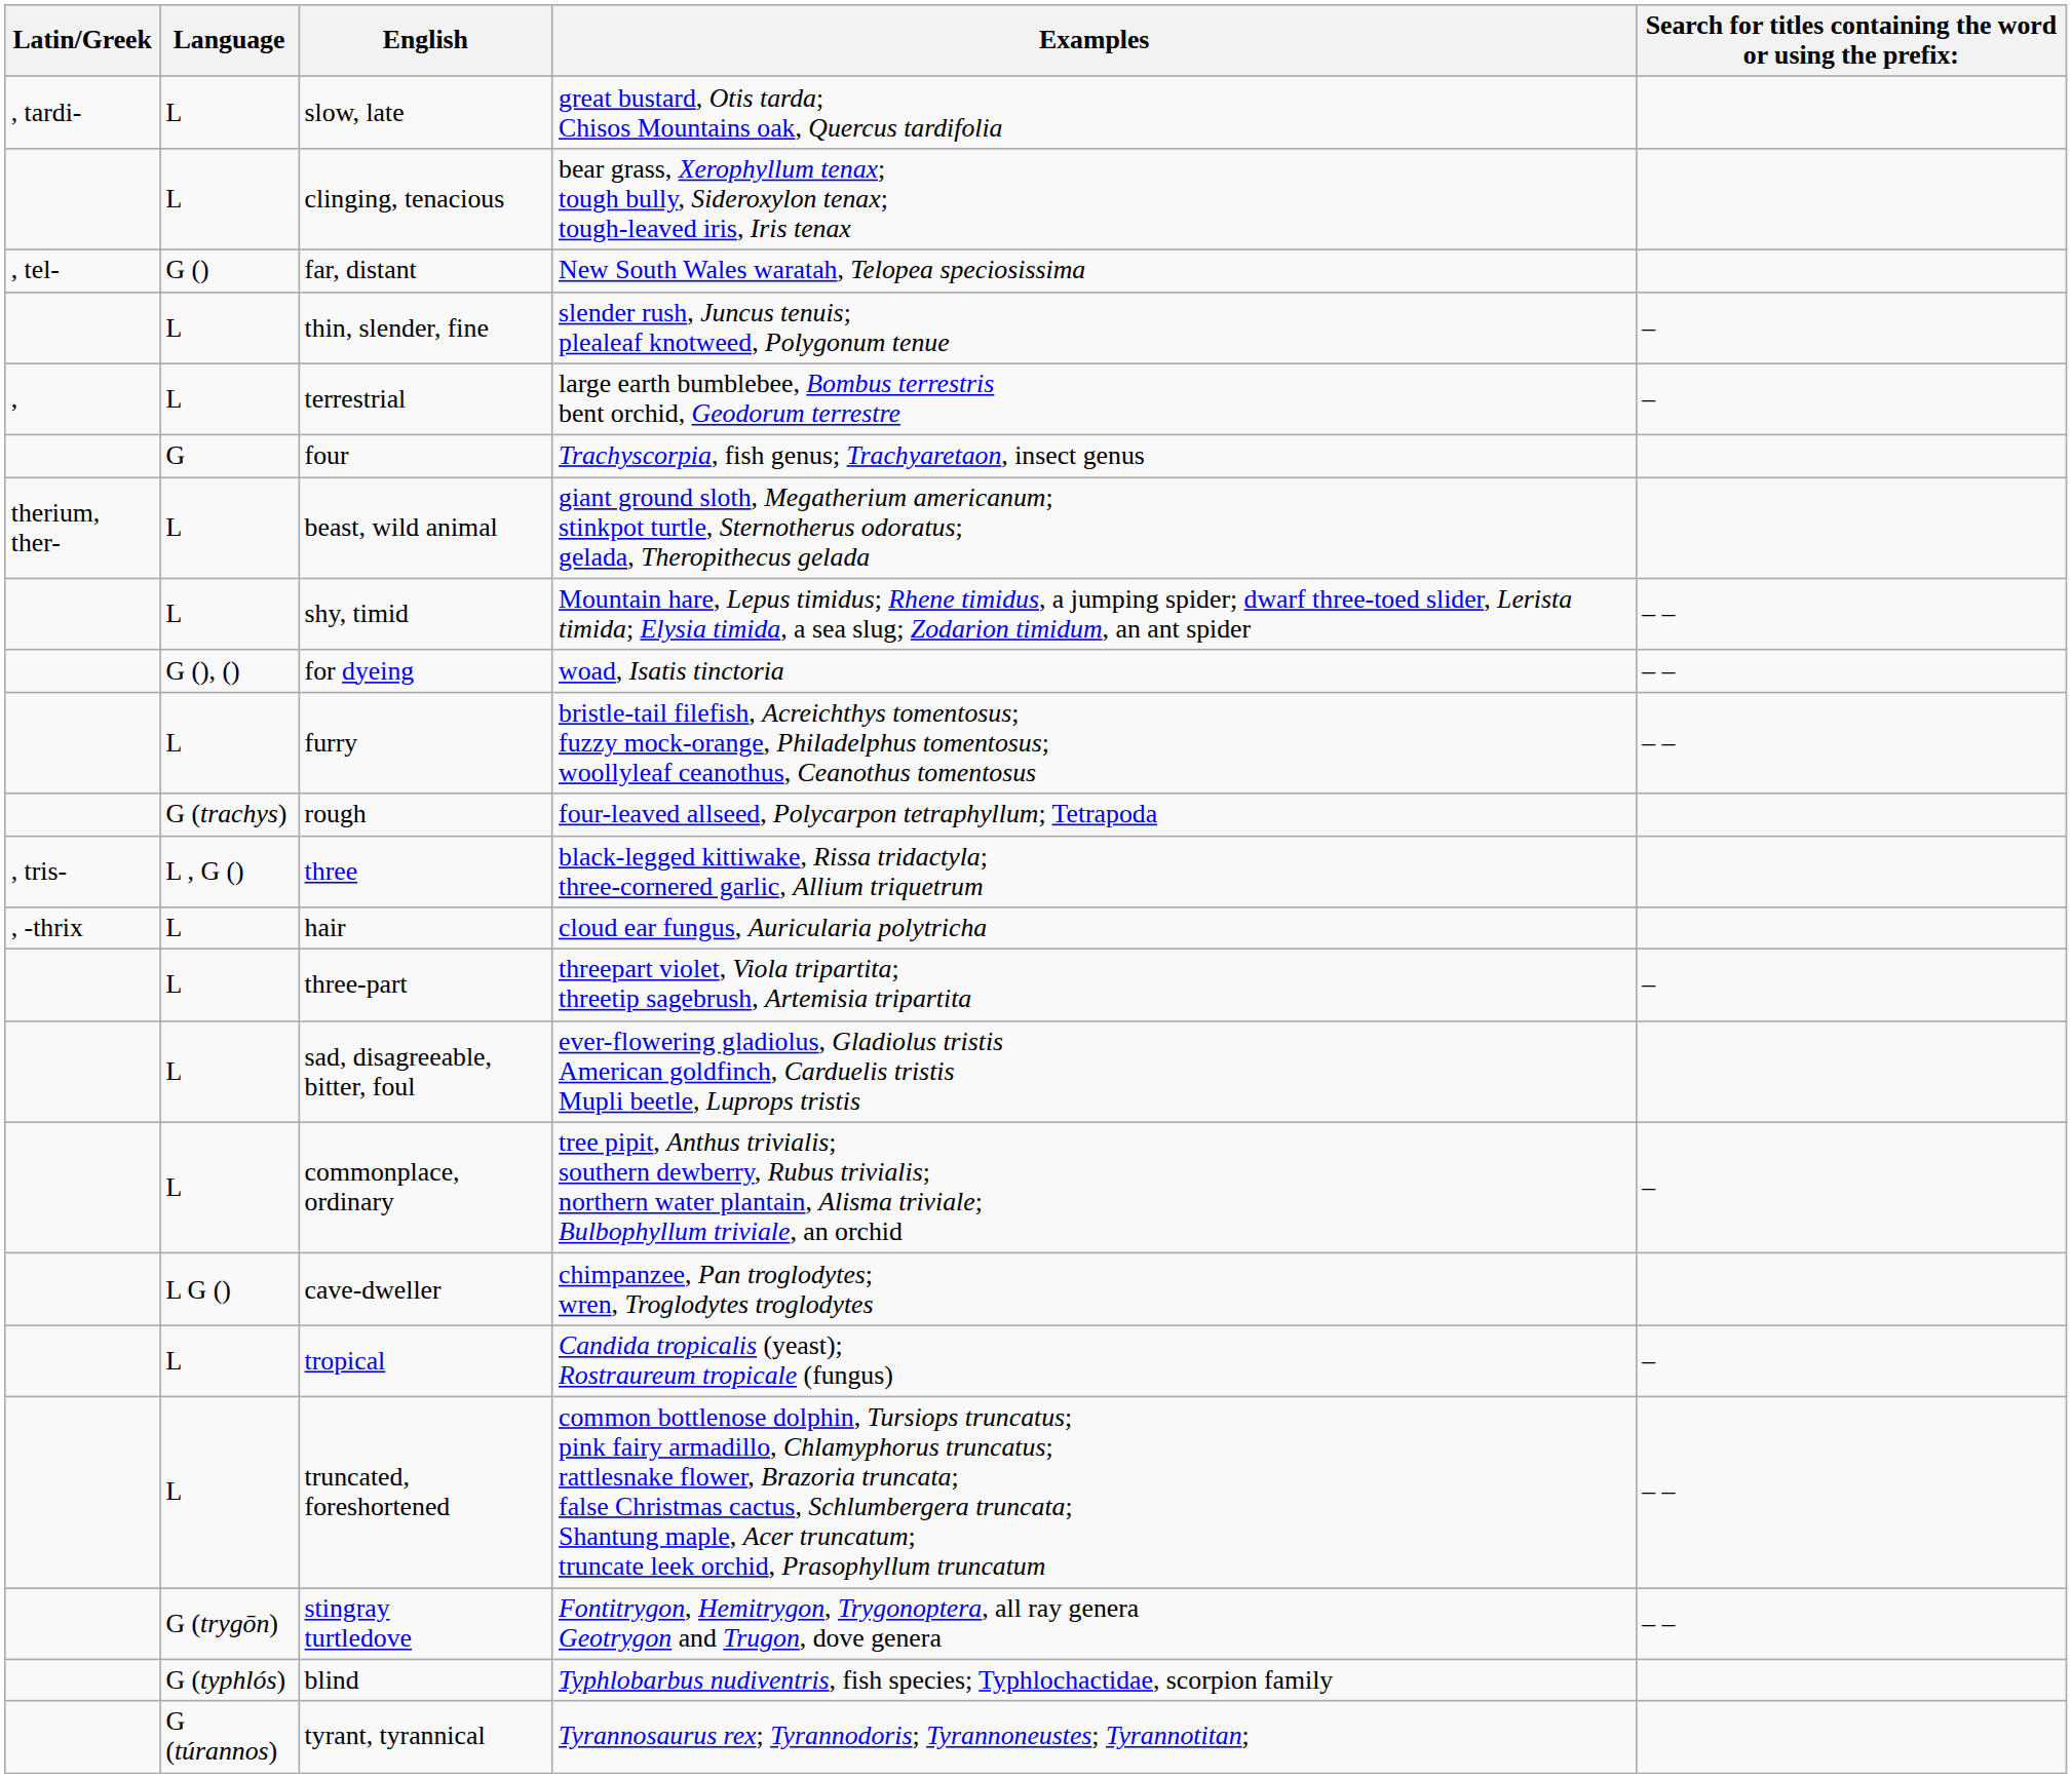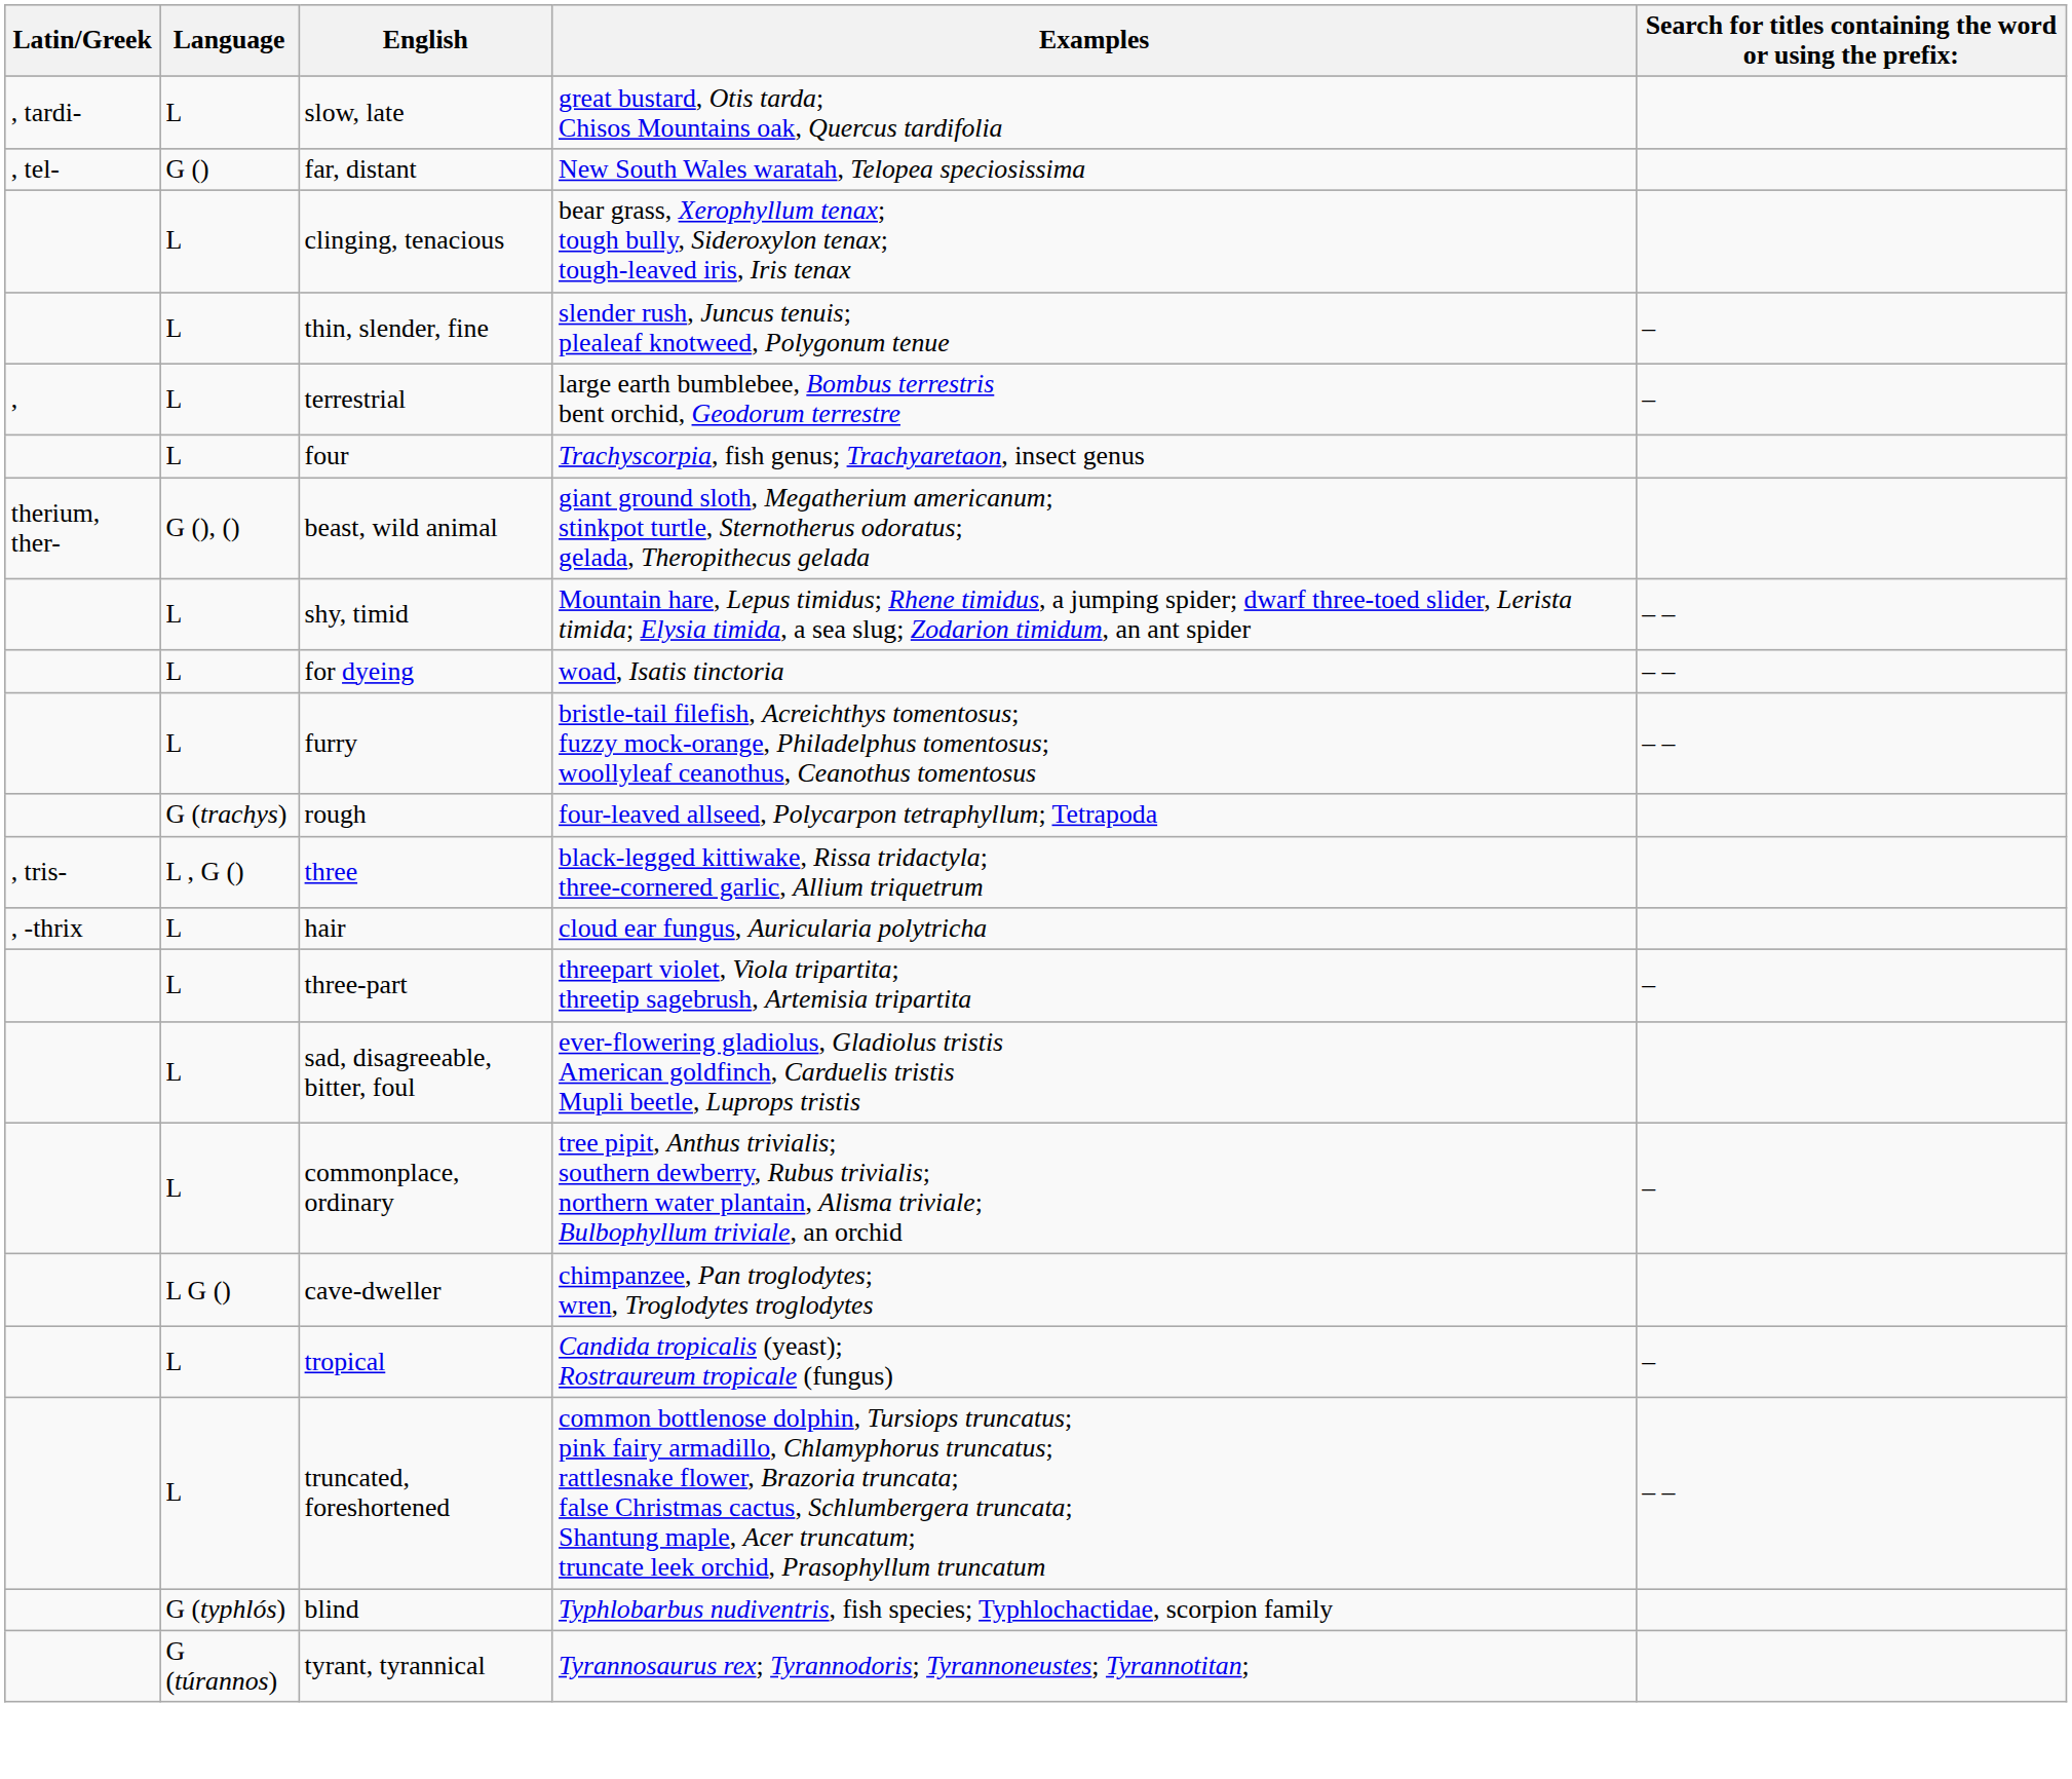 <table class="wikitable">
 <tr>
 <th>Latin/Greek</th>
 <th>Language</th>
 <th>English</th>
 <th>Examples</th>
 <th>Search for titles containing the word or using the prefix:</th>
 </tr>
 <tr>
 <td>, tardi-</td>
 <td>L</td>
 <td>slow, late</td>
 <td><a href='#'>great bustard</a>, <em>Otis tarda</em>;<br> <a href='#'>Chisos Mountains oak</a>, <em>Quercus tardifolia</em></td>
 <td></td>
 </tr>
 <tr>
+<td>, tel-</td>
+<td>G  ()</td>
+<td>far, distant</td>
+<td><a href='#'>New South Wales waratah</a>, <em>Telopea speciosissima</em></td>
+<td></td>
+</tr>
+<tr>
 <td></td>
 <td>L</td>
 <td>clinging, tenacious</td>
 <td>bear grass, <em><a href='#'>Xerophyllum tenax</a></em>;<br> <a href='#'>tough bully</a>, <em>Sideroxylon tenax</em>;<br> <a href='#'>tough-leaved iris</a>, <em>Iris tenax</em></td>
-<td></td>
-</tr>
-<tr>
-<td>, tel-</td>
-<td>G  ()</td>
-<td>far, distant</td>
-<td><a href='#'>New South Wales waratah</a>, <em>Telopea speciosissima</em></td>
 <td></td>
 </tr>
 <tr>
 <td></td>
 <td>L</td>
 <td>thin, slender, fine</td>
 <td><a href='#'>slender rush</a>, <em>Juncus tenuis</em>;<br> <a href='#'>plealeaf knotweed</a>, <em>Polygonum tenue</em></td>
 <td> – </td>
 </tr>
 <tr>
 <td>, </td>
 <td>L</td>
 <td>terrestrial</td>
 <td>large earth bumblebee, <em><a href='#'>Bombus terrestris</a></em> <br> bent orchid, <em><a href='#'>Geodorum terrestre</a></em></td>
 <td> – </td>
 </tr>
 <tr>
 <td></td>
-<td>G </td>
+<td>L</td>
 <td>four</td>
 <td><em><a href='#'>Trachyscorpia</a></em>, fish genus; <em><a href='#'>Trachyaretaon</a></em>, insect genus</td>
 <td></td>
 </tr>
 <tr>
 <td>therium, ther-</td>
-<td>L</td>
+<td>G  (),  ()</td>
 <td>beast, wild animal</td>
 <td><a href='#'>giant ground sloth</a>, <em>Megatherium americanum</em>;<br> <a href='#'>stinkpot turtle</a>, <em>Sternotherus odoratus</em>;<br> <a href='#'>gelada</a>, <em>Theropithecus gelada</em></td>
 <td></td>
 </tr>
 <tr>
 <td></td>
 <td>L</td>
 <td>shy, timid</td>
 <td><a href='#'>Mountain hare</a>, <em>Lepus timidus</em>; <em><a href='#'>Rhene timidus</a></em>, a jumping spider; <a href='#'>dwarf three-toed slider</a>, <em>Lerista timida</em>; <em><a href='#'>Elysia timida</a></em>, a sea slug; <em><a href='#'>Zodarion timidum</a></em>, an ant spider</td>
 <td> –  – </td>
 </tr>
 <tr>
 <td></td>
-<td>G  (),  ()</td>
+<td>L</td>
 <td>for <a href='#'>dyeing</a></td>
 <td><a href='#'>woad</a>, <em>Isatis tinctoria</em></td>
 <td> –  – </td>
 </tr>
 <tr>
 <td></td>
 <td>L</td>
 <td>furry</td>
 <td><a href='#'>bristle-tail filefish</a>, <em>Acreichthys tomentosus</em>;<br> <a href='#'>fuzzy mock-orange</a>, <em>Philadelphus tomentosus</em>;<br> <a href='#'>woollyleaf ceanothus</a>, <em>Ceanothus tomentosus</em></td>
 <td> –  – </td>
 </tr>
 <tr>
 <td></td>
 <td>G  (<em>trachys</em>)</td>
 <td>rough</td>
 <td><a href='#'>four-leaved allseed</a>, <em>Polycarpon tetraphyllum</em>; <a href='#'>Tetrapoda</a></td>
 <td></td>
 </tr>
 <tr>
 <td>, tris-</td>
 <td>L , G  ()</td>
 <td><a href='#'>three</a></td>
 <td><a href='#'>black-legged kittiwake</a>, <em>Rissa tridactyla</em>;<br> <a href='#'>three-cornered garlic</a>, <em>Allium triquetrum</em></td>
 <td></td>
 </tr>
 <tr>
 <td>, -thrix</td>
 <td>L</td>
 <td>hair</td>
 <td><a href='#'>cloud ear fungus</a>, <em>Auricularia polytricha</em></td>
 <td></td>
 </tr>
 <tr>
 <td></td>
 <td>L</td>
 <td>three-part</td>
 <td><a href='#'>threepart violet</a>, <em>Viola tripartita</em>;<br> <a href='#'>threetip sagebrush</a>, <em>Artemisia tripartita</em></td>
 <td> – </td>
 </tr>
 <tr>
 <td></td>
 <td>L</td>
 <td>sad, disagreeable, bitter, foul</td>
 <td><a href='#'>ever-flowering gladiolus</a>, <em>Gladiolus tristis</em><br> <a href='#'>American goldfinch</a>, <em>Carduelis tristis</em><br> <a href='#'>Mupli beetle</a>, <em>Luprops tristis</em></td>
 <td></td>
 </tr>
 <tr>
 <td></td>
 <td>L</td>
 <td>commonplace, ordinary</td>
 <td><a href='#'>tree pipit</a>, <em>Anthus trivialis</em>;<br> <a href='#'>southern dewberry</a>, <em>Rubus trivialis</em>;<br> <a href='#'>northern water plantain</a>, <em>Alisma triviale</em>;<br> <em><a href='#'>Bulbophyllum triviale</a></em>, an orchid</td>
 <td> – </td>
 </tr>
 <tr>
 <td></td>
 <td>L G  ()</td>
 <td>cave-dweller</td>
 <td><a href='#'>chimpanzee</a>, <em>Pan troglodytes</em>;<br> <a href='#'>wren</a>, <em>Troglodytes troglodytes</em></td>
 <td></td>
 </tr>
 <tr>
 <td></td>
 <td>L</td>
 <td><a href='#'>tropical</a></td>
 <td><em><a href='#'>Candida tropicalis</a></em> (yeast);<br> <em><a href='#'>Rostraureum tropicale</a></em> (fungus)</td>
 <td> – </td>
 </tr>
 <tr>
 <td></td>
 <td>L</td>
 <td>truncated, foreshortened</td>
 <td><a href='#'>common bottlenose dolphin</a>, <em>Tursiops truncatus</em>;<br> <a href='#'>pink fairy armadillo</a>, <em>Chlamyphorus truncatus</em>;<br> <a href='#'>rattlesnake flower</a>, <em>Brazoria truncata</em>;<br> <a href='#'>false Christmas cactus</a>, <em>Schlumbergera truncata</em>;<br> <a href='#'>Shantung maple</a>, <em>Acer truncatum</em>;<br> <a href='#'>truncate leek orchid</a>, <em>Prasophyllum truncatum</em></td>
 <td> –  – </td>
 </tr>
 <tr>
 <td></td>
-<td>G  (<em>trygōn</em>)</td>
-<td><a href='#'>stingray</a><br><a href='#'>turtledove</a></td>
-<td><em><a href='#'>Fontitrygon</a></em>, <em><a href='#'>Hemitrygon</a></em>, <em><a href='#'>Trygonoptera</a></em>, all ray genera<br><em><a href='#'>Geotrygon</a></em> and <em><a href='#'>Trugon</a></em>, dove genera</td>
-<td> –  – </td>
-</tr>
-<tr>
-<td></td>
 <td>G  (<em>typhlós</em>)</td>
 <td>blind</td>
 <td><em><a href='#'>Typhlobarbus nudiventris</a></em>, fish species; <a href='#'>Typhlochactidae</a>, scorpion family</td>
 <td></td>
 </tr>
 <tr>
 <td></td>
 <td>G   (<em>túrannos</em>)</td>
 <td>tyrant, tyrannical</td>
 <td><em><a href='#'>Tyrannosaurus rex</a></em>; <em><a href='#'>Tyrannodoris</a></em>; <em><a href='#'>Tyrannoneustes</a></em>; <em><a href='#'>Tyrannotitan</a></em>;</td>
 </tr>
 </table>
